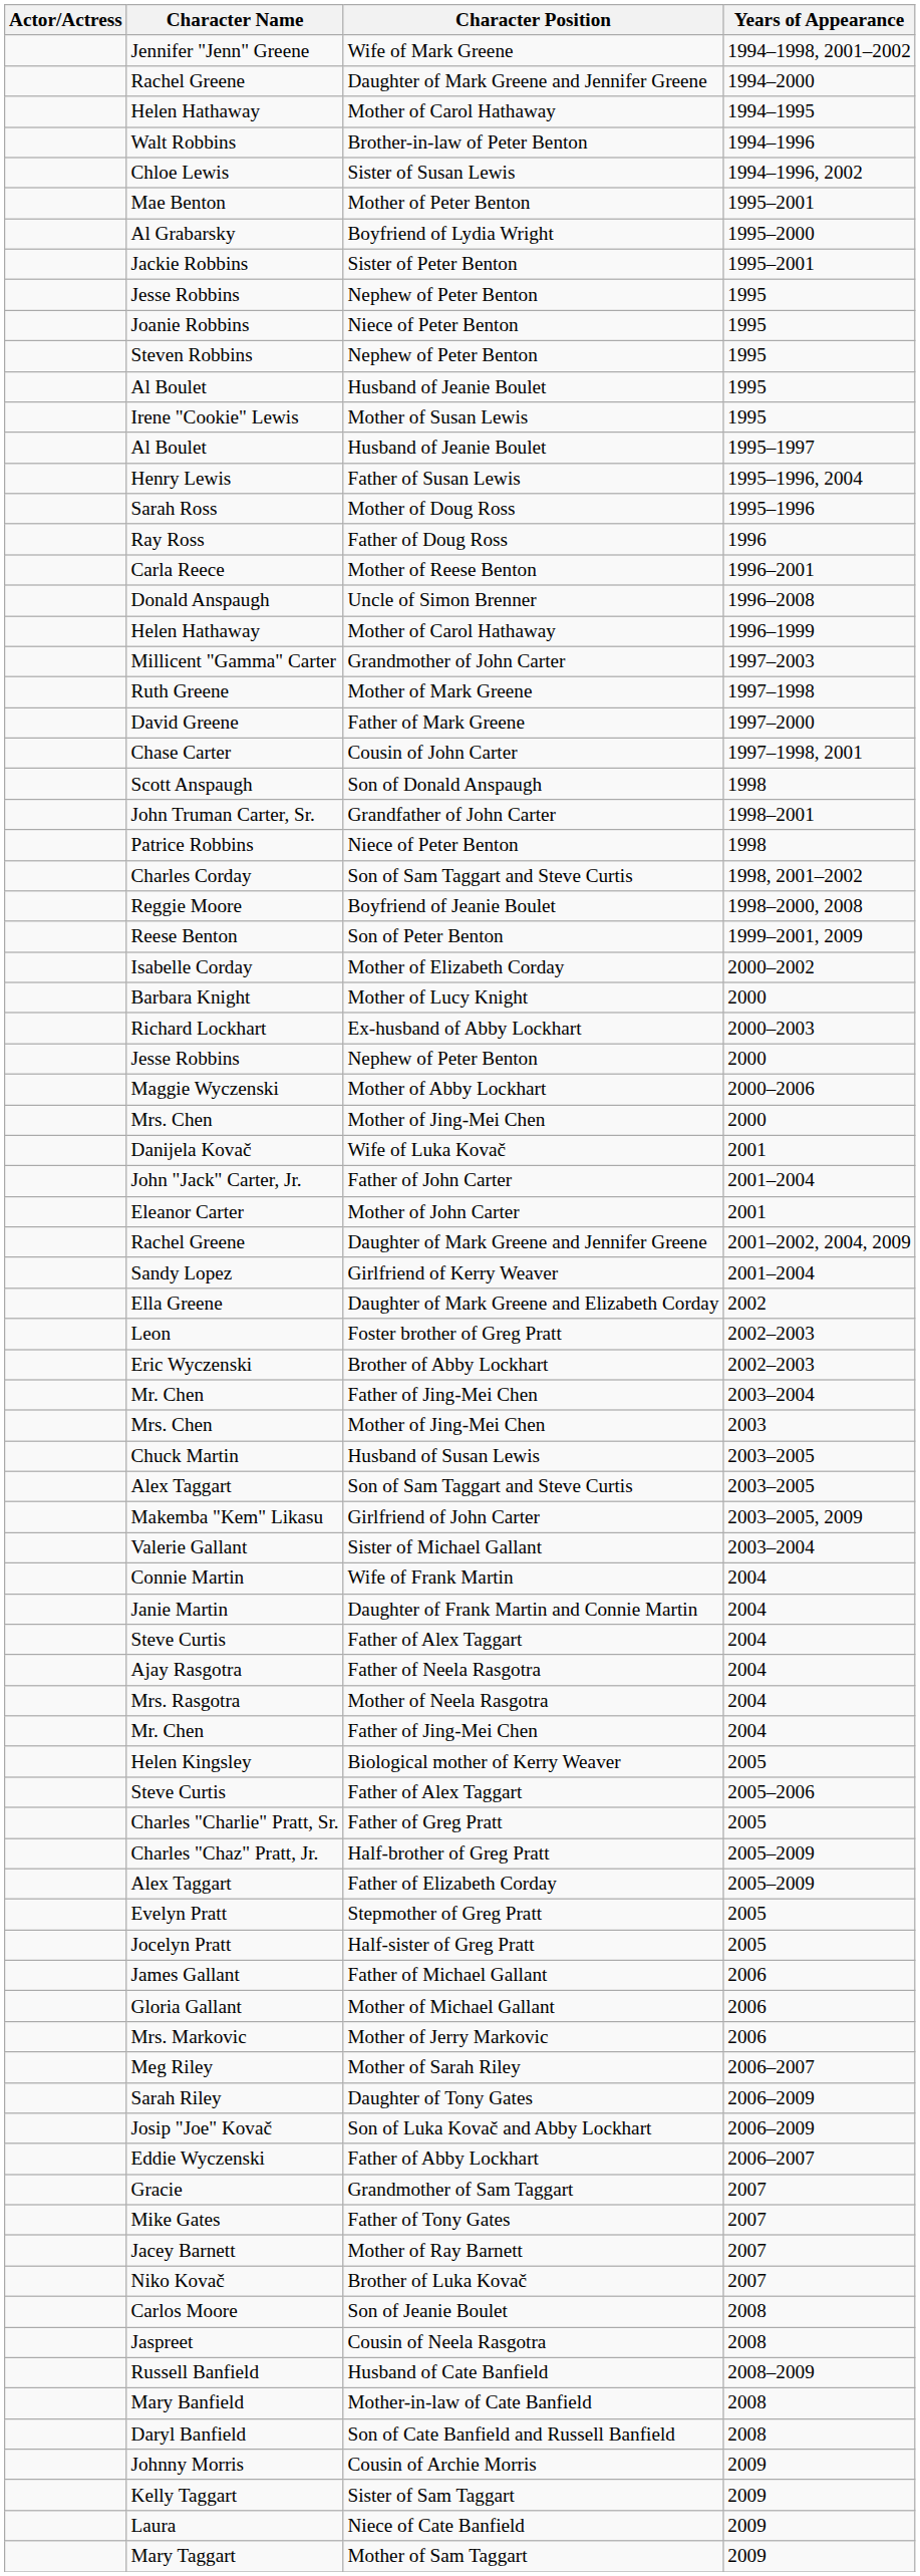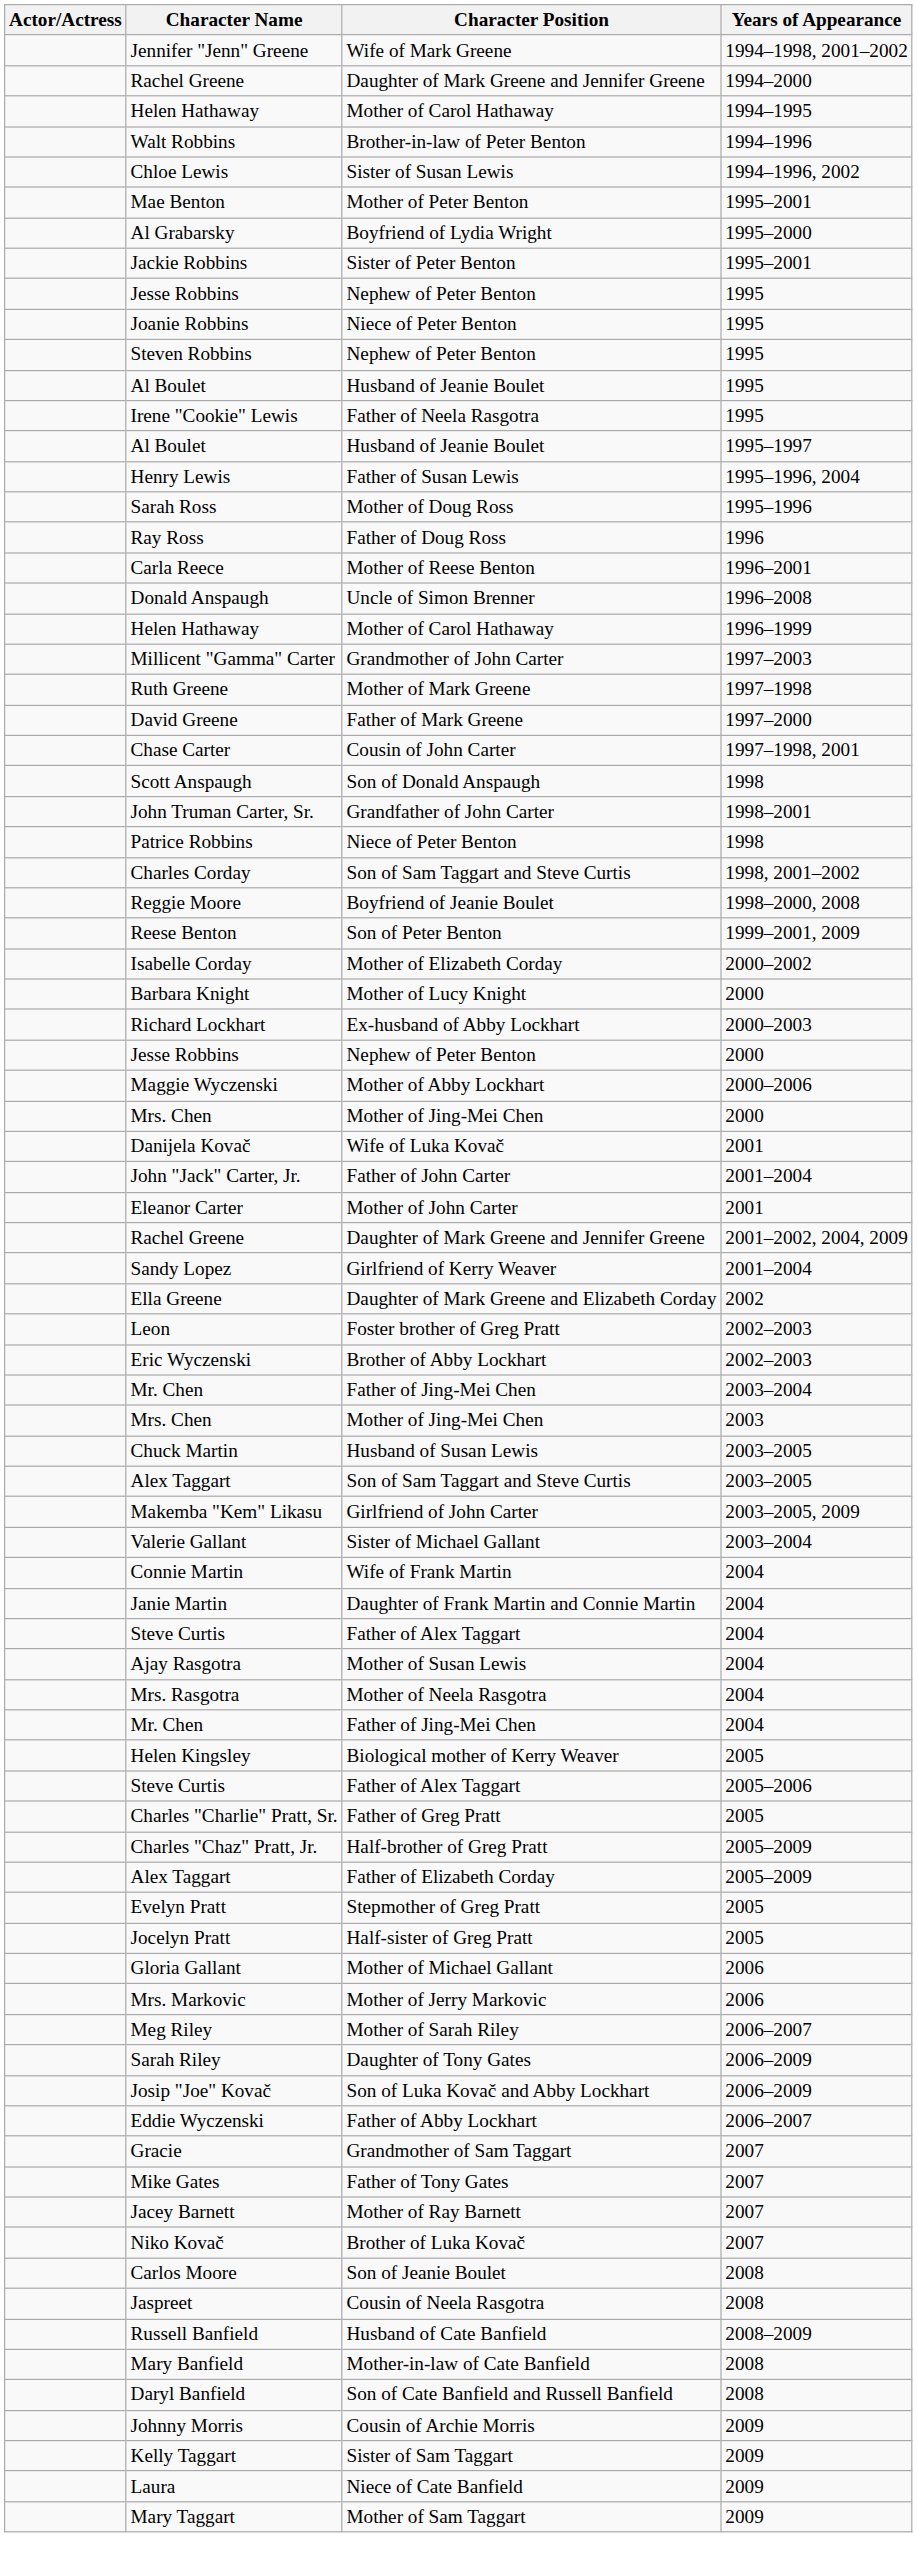 <table class="sortable wikitable">
 <tr>
 <th>Actor/Actress</th>
 <th>Character Name</th>
 <th>Character Position</th>
 <th>Years of Appearance</th>
 </tr>
 <tr>
 <td></td>
 <td>Jennifer "Jenn" Greene</td>
 <td>Wife of Mark Greene</td>
 <td>1994–1998, 2001–2002</td>
 </tr>
 <tr>
 <td> </td>
 <td>Rachel Greene</td>
 <td>Daughter of Mark Greene and Jennifer Greene</td>
 <td>1994–2000</td>
 </tr>
 <tr>
 <td> </td>
 <td>Helen Hathaway</td>
 <td>Mother of Carol Hathaway</td>
 <td>1994–1995</td>
 </tr>
 <tr>
 <td></td>
 <td>Walt Robbins</td>
 <td>Brother-in-law of Peter Benton</td>
 <td>1994–1996</td>
 </tr>
 <tr>
 <td></td>
 <td>Chloe Lewis</td>
 <td>Sister of Susan Lewis</td>
 <td>1994–1996, 2002</td>
 </tr>
 <tr>
 <td></td>
 <td>Mae Benton</td>
 <td>Mother of Peter Benton</td>
 <td>1995–2001</td>
 </tr>
 <tr>
 <td></td>
 <td>Al Grabarsky</td>
 <td>Boyfriend of Lydia Wright</td>
 <td>1995–2000</td>
 </tr>
 <tr>
 <td></td>
 <td>Jackie Robbins</td>
 <td>Sister of Peter Benton</td>
 <td>1995–2001</td>
 </tr>
 <tr>
 <td> </td>
 <td>Jesse Robbins</td>
 <td>Nephew of Peter Benton</td>
 <td>1995</td>
 </tr>
 <tr>
 <td></td>
 <td>Joanie Robbins</td>
 <td>Niece of Peter Benton</td>
 <td>1995</td>
 </tr>
 <tr>
 <td></td>
 <td>Steven Robbins</td>
 <td>Nephew of Peter Benton</td>
 <td>1995</td>
 </tr>
 <tr>
 <td> </td>
 <td>Al Boulet</td>
 <td>Husband of Jeanie Boulet</td>
 <td>1995</td>
 </tr>
 <tr>
 <td></td>
 <td>Irene "Cookie" Lewis</td>
-<td>Mother of Susan Lewis</td>
+<td>Father of Neela Rasgotra</td>
 <td>1995</td>
 </tr>
 <tr>
 <td> </td>
 <td>Al Boulet</td>
 <td>Husband of Jeanie Boulet</td>
 <td>1995–1997</td>
 </tr>
 <tr>
 <td></td>
 <td>Henry Lewis</td>
 <td>Father of Susan Lewis</td>
 <td>1995–1996, 2004</td>
 </tr>
 <tr>
 <td></td>
 <td>Sarah Ross</td>
 <td>Mother of Doug Ross</td>
 <td>1995–1996</td>
 </tr>
 <tr>
 <td></td>
 <td>Ray Ross</td>
 <td>Father of Doug Ross</td>
 <td>1996</td>
 </tr>
 <tr>
 <td></td>
 <td>Carla Reece</td>
 <td>Mother of Reese Benton</td>
 <td>1996–2001</td>
 </tr>
 <tr>
 <td></td>
 <td>Donald Anspaugh</td>
 <td>Uncle of Simon Brenner</td>
 <td>1996–2008</td>
 </tr>
 <tr>
 <td> </td>
 <td>Helen Hathaway</td>
 <td>Mother of Carol Hathaway</td>
 <td>1996–1999</td>
 </tr>
 <tr>
 <td></td>
 <td>Millicent "Gamma" Carter</td>
 <td>Grandmother of John Carter</td>
 <td>1997–2003</td>
 </tr>
 <tr>
 <td></td>
 <td>Ruth Greene</td>
 <td>Mother of Mark Greene</td>
 <td>1997–1998</td>
 </tr>
 <tr>
 <td></td>
 <td>David Greene</td>
 <td>Father of Mark Greene</td>
 <td>1997–2000</td>
 </tr>
 <tr>
 <td></td>
 <td>Chase Carter</td>
 <td>Cousin of John Carter</td>
 <td>1997–1998, 2001</td>
 </tr>
 <tr>
 <td></td>
 <td>Scott Anspaugh</td>
 <td>Son of Donald Anspaugh</td>
 <td>1998</td>
 </tr>
 <tr>
 <td></td>
 <td>John Truman Carter, Sr.</td>
 <td>Grandfather of John Carter</td>
 <td>1998–2001</td>
 </tr>
 <tr>
 <td></td>
 <td>Patrice Robbins</td>
 <td>Niece of Peter Benton</td>
 <td>1998</td>
 </tr>
 <tr>
 <td></td>
 <td>Charles Corday</td>
 <td>Son of Sam Taggart and Steve Curtis</td>
 <td>1998, 2001–2002</td>
 </tr>
 <tr>
 <td></td>
 <td>Reggie Moore</td>
 <td>Boyfriend of Jeanie Boulet</td>
 <td>1998–2000, 2008</td>
 </tr>
 <tr>
 <td></td>
 <td>Reese Benton</td>
 <td>Son of Peter Benton</td>
 <td>1999–2001, 2009</td>
 </tr>
 <tr>
 <td></td>
 <td>Isabelle Corday</td>
 <td>Mother of Elizabeth Corday</td>
 <td>2000–2002</td>
 </tr>
 <tr>
 <td></td>
 <td>Barbara Knight</td>
 <td>Mother of Lucy Knight</td>
 <td>2000</td>
 </tr>
 <tr>
 <td></td>
 <td>Richard Lockhart</td>
 <td>Ex-husband of Abby Lockhart</td>
 <td>2000–2003</td>
 </tr>
 <tr>
 <td> </td>
 <td>Jesse Robbins</td>
 <td>Nephew of Peter Benton</td>
 <td>2000</td>
 </tr>
 <tr>
 <td></td>
 <td>Maggie Wyczenski</td>
 <td>Mother of Abby Lockhart</td>
 <td>2000–2006</td>
 </tr>
 <tr>
 <td> </td>
 <td>Mrs. Chen</td>
 <td>Mother of Jing-Mei Chen</td>
 <td>2000</td>
 </tr>
 <tr>
 <td></td>
 <td>Danijela Kovač</td>
 <td>Wife of Luka Kovač</td>
 <td>2001</td>
 </tr>
 <tr>
 <td></td>
 <td>John "Jack" Carter, Jr.</td>
 <td>Father of John Carter</td>
 <td>2001–2004</td>
 </tr>
 <tr>
 <td></td>
 <td>Eleanor Carter</td>
 <td>Mother of John Carter</td>
 <td>2001</td>
 </tr>
 <tr>
 <td> </td>
 <td>Rachel Greene</td>
 <td>Daughter of Mark Greene and Jennifer Greene</td>
 <td>2001–2002, 2004, 2009</td>
 </tr>
 <tr>
 <td></td>
 <td>Sandy Lopez</td>
 <td>Girlfriend of Kerry Weaver</td>
 <td>2001–2004</td>
 </tr>
 <tr>
 <td> </td>
 <td>Ella Greene</td>
 <td>Daughter of Mark Greene and Elizabeth Corday</td>
 <td>2002</td>
 </tr>
 <tr>
 <td></td>
 <td>Leon</td>
 <td>Foster brother of Greg Pratt</td>
 <td>2002–2003</td>
 </tr>
 <tr>
 <td></td>
 <td>Eric Wyczenski</td>
 <td>Brother of Abby Lockhart</td>
 <td>2002–2003</td>
 </tr>
 <tr>
 <td> </td>
 <td>Mr. Chen</td>
 <td>Father of Jing-Mei Chen</td>
 <td>2003–2004</td>
 </tr>
 <tr>
 <td> </td>
 <td>Mrs. Chen</td>
 <td>Mother of Jing-Mei Chen</td>
 <td>2003</td>
 </tr>
 <tr>
 <td></td>
 <td>Chuck Martin</td>
 <td>Husband of Susan Lewis</td>
 <td>2003–2005</td>
 </tr>
 <tr>
 <td> </td>
 <td>Alex Taggart</td>
 <td>Son of Sam Taggart and Steve Curtis</td>
 <td>2003–2005</td>
 </tr>
 <tr>
 <td></td>
 <td>Makemba "Kem" Likasu</td>
 <td>Girlfriend of John Carter</td>
 <td>2003–2005, 2009</td>
 </tr>
 <tr>
 <td></td>
 <td>Valerie Gallant</td>
 <td>Sister of Michael Gallant</td>
 <td>2003–2004</td>
 </tr>
 <tr>
 <td></td>
 <td>Connie Martin</td>
 <td>Wife of Frank Martin</td>
 <td>2004</td>
 </tr>
 <tr>
 <td></td>
 <td>Janie Martin</td>
 <td>Daughter of Frank Martin and Connie Martin</td>
 <td>2004</td>
 </tr>
 <tr>
 <td> </td>
 <td>Steve Curtis</td>
 <td>Father of Alex Taggart</td>
 <td>2004</td>
 </tr>
 <tr>
 <td></td>
 <td>Ajay Rasgotra</td>
-<td>Father of Neela Rasgotra</td>
+<td>Mother of Susan Lewis</td>
 <td>2004</td>
 </tr>
 <tr>
 <td></td>
 <td>Mrs. Rasgotra</td>
 <td>Mother of Neela Rasgotra</td>
 <td>2004</td>
 </tr>
 <tr>
 <td> </td>
 <td>Mr. Chen</td>
 <td>Father of Jing-Mei Chen</td>
 <td>2004</td>
 </tr>
 <tr>
 <td></td>
 <td>Helen Kingsley</td>
 <td>Biological mother of Kerry Weaver</td>
 <td>2005</td>
 </tr>
 <tr>
 <td> </td>
 <td>Steve Curtis</td>
 <td>Father of Alex Taggart</td>
 <td>2005–2006</td>
 </tr>
 <tr>
 <td></td>
 <td>Charles "Charlie" Pratt, Sr.</td>
 <td>Father of Greg Pratt</td>
 <td>2005</td>
 </tr>
 <tr>
 <td></td>
 <td>Charles "Chaz" Pratt, Jr.</td>
 <td>Half-brother of Greg Pratt</td>
 <td>2005–2009</td>
 </tr>
 <tr>
 <td> </td>
 <td>Alex Taggart</td>
 <td>Father of Elizabeth Corday</td>
 <td>2005–2009</td>
 </tr>
 <tr>
 <td></td>
 <td>Evelyn Pratt</td>
 <td>Stepmother of Greg Pratt</td>
 <td>2005</td>
 </tr>
 <tr>
 <td></td>
 <td>Jocelyn Pratt</td>
 <td>Half-sister of Greg Pratt</td>
 <td>2005</td>
-</tr>
-<tr>
-<td></td>
-<td>James Gallant</td>
-<td>Father of Michael Gallant</td>
-<td>2006</td>
 </tr>
 <tr>
 <td></td>
 <td>Gloria Gallant</td>
 <td>Mother of Michael Gallant</td>
 <td>2006</td>
 </tr>
 <tr>
 <td></td>
 <td>Mrs. Markovic</td>
 <td>Mother of Jerry Markovic</td>
 <td>2006</td>
 </tr>
 <tr>
 <td></td>
 <td>Meg Riley</td>
 <td>Mother of Sarah Riley</td>
 <td>2006–2007</td>
 </tr>
 <tr>
 <td></td>
 <td>Sarah Riley</td>
 <td>Daughter of Tony Gates</td>
 <td>2006–2009</td>
 </tr>
 <tr>
 <td></td>
 <td>Josip "Joe" Kovač</td>
 <td>Son of Luka Kovač and Abby Lockhart</td>
 <td>2006–2009</td>
 </tr>
 <tr>
 <td></td>
 <td>Eddie Wyczenski</td>
 <td>Father of Abby Lockhart</td>
 <td>2006–2007</td>
 </tr>
 <tr>
 <td></td>
 <td>Gracie</td>
 <td>Grandmother of Sam Taggart</td>
 <td>2007</td>
 </tr>
 <tr>
 <td></td>
 <td>Mike Gates</td>
 <td>Father of Tony Gates</td>
 <td>2007</td>
 </tr>
 <tr>
 <td></td>
 <td>Jacey Barnett</td>
 <td>Mother of Ray Barnett</td>
 <td>2007</td>
 </tr>
 <tr>
 <td></td>
 <td>Niko Kovač</td>
 <td>Brother of Luka Kovač</td>
 <td>2007</td>
 </tr>
 <tr>
 <td></td>
 <td>Carlos Moore</td>
 <td>Son of Jeanie Boulet</td>
 <td>2008</td>
 </tr>
 <tr>
 <td></td>
 <td>Jaspreet</td>
 <td>Cousin of Neela Rasgotra</td>
 <td>2008</td>
 </tr>
 <tr>
 <td></td>
 <td>Russell Banfield</td>
 <td>Husband of Cate Banfield</td>
 <td>2008–2009</td>
 </tr>
 <tr>
 <td></td>
 <td>Mary Banfield</td>
 <td>Mother-in-law of Cate Banfield</td>
 <td>2008</td>
 </tr>
 <tr>
 <td></td>
 <td>Daryl Banfield</td>
 <td>Son of Cate Banfield and Russell Banfield</td>
 <td>2008</td>
 </tr>
 <tr>
 <td></td>
 <td>Johnny Morris</td>
 <td>Cousin of Archie Morris</td>
 <td>2009</td>
 </tr>
 <tr>
 <td></td>
 <td>Kelly Taggart</td>
 <td>Sister of Sam Taggart</td>
 <td>2009</td>
 </tr>
 <tr>
 <td></td>
 <td>Laura</td>
 <td>Niece of Cate Banfield</td>
 <td>2009</td>
 </tr>
 <tr>
 <td></td>
 <td>Mary Taggart</td>
 <td>Mother of Sam Taggart</td>
 <td>2009</td>
 </tr>
 </table>
